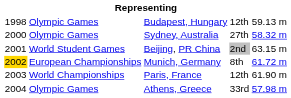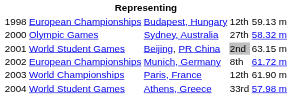 <table>
 <tr>
 <th colspan="5">Representing </th>
 </tr>
 <tr>
 <td>1998</td>
-<td><a href='#'>Olympic Games</a></td>
+<td><a href='#'>European Championships</a></td>
 <td><a href='#'>Budapest, Hungary</a></td>
 <td>12th</td>
 <td>59.13 m</td>
 </tr>
 <tr>
 <td>2000</td>
 <td><a href='#'>Olympic Games</a></td>
 <td><a href='#'>Sydney, Australia</a></td>
 <td>27th</td>
 <td><a href='#'>58.32 m</a></td>
 </tr>
 <tr>
 <td>2001</td>
 <td><a href='#'>World Student Games</a></td>
 <td><a href='#'>Beijing</a>, <a href='#'>PR China</a></td>
 <td bgcolor=silver>2nd</td>
 <td>63.15 m</td>
 </tr>
 <tr>
-<td style="background: gold;">2002</td>
+<td>2002</td>
 <td><a href='#'>European Championships</a></td>
 <td><a href='#'>Munich, Germany</a></td>
 <td>8th</td>
 <td><a href='#'>61.72 m</a></td>
 </tr>
 <tr>
 <td>2003</td>
 <td><a href='#'>World Championships</a></td>
 <td><a href='#'>Paris, France</a></td>
 <td>12th</td>
 <td>61.90 m</td>
 </tr>
 <tr>
 <td>2004</td>
-<td><a href='#'>Olympic Games</a></td>
+<td><a href='#'>World Student Games</a></td>
 <td><a href='#'>Athens, Greece</a></td>
 <td>33rd</td>
 <td><a href='#'>57.98 m</a></td>
 </tr>
 </table>
